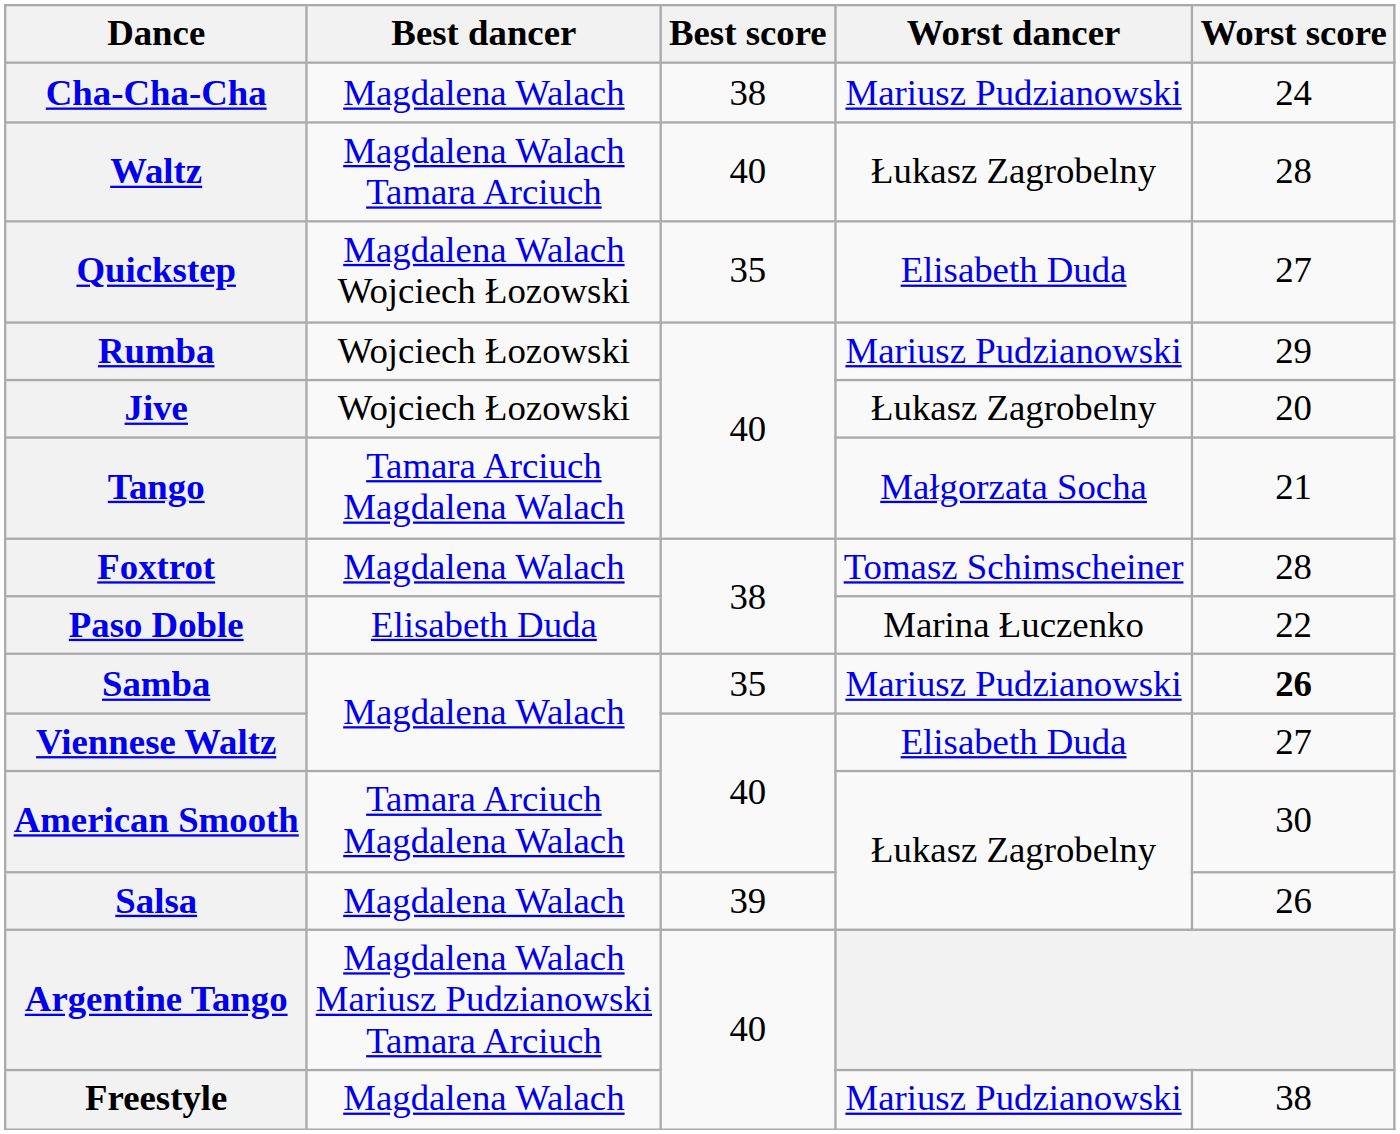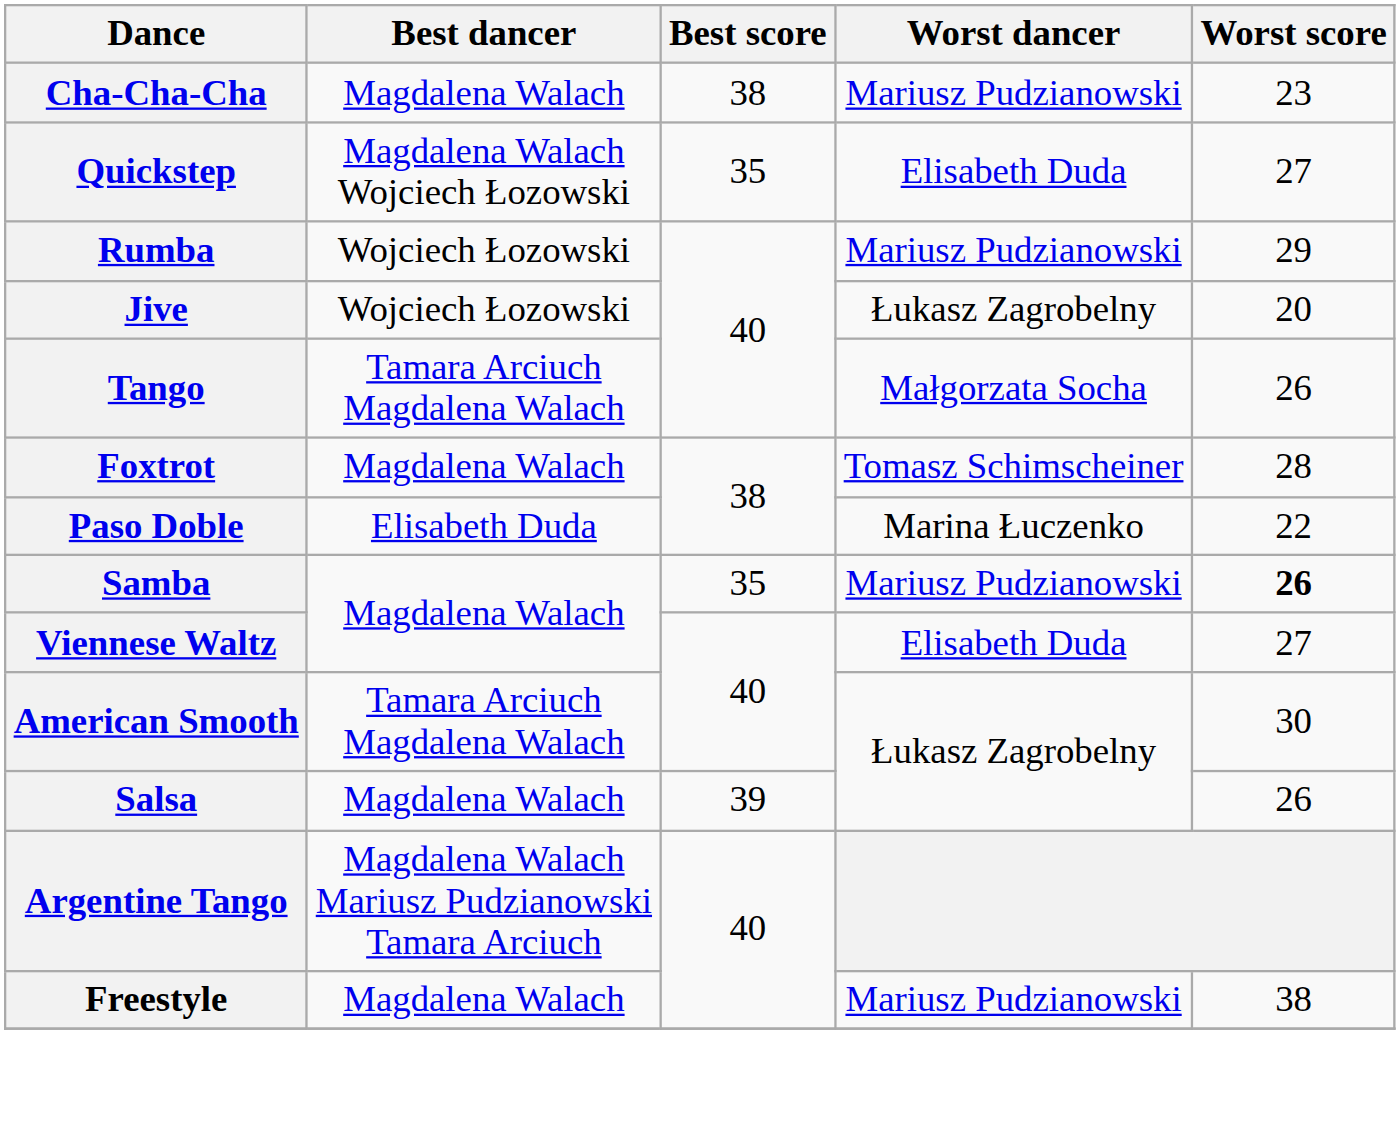 <table class="wikitable sortable" style="text-align:center;">
 <tr>
 <th>Dance</th>
 <th class="sortable">Best dancer</th>
 <th>Best score</th>
 <th class="sortable">Worst dancer</th>
 <th>Worst score</th>
 </tr>
 <tr>
 <th><a href='#'>Cha-Cha-Cha</a></th>
 <td><a href='#'>Magdalena Walach</a></td>
 <td>38</td>
 <td><a href='#'>Mariusz Pudzianowski</a></td>
-<td>24</td>
-</tr>
-<tr>
-<th><a href='#'>Waltz</a></th>
-<td><a href='#'>Magdalena Walach</a><br><a href='#'>Tamara Arciuch</a></td>
-<td>40</td>
-<td>Łukasz Zagrobelny</td>
-<td>28</td>
+<td>23</td>
 </tr>
 <tr>
 <th><a href='#'>Quickstep</a></th>
 <td><a href='#'>Magdalena Walach</a><br>Wojciech Łozowski</td>
 <td>35</td>
 <td><a href='#'>Elisabeth Duda</a></td>
 <td>27</td>
 </tr>
 <tr>
 <th><a href='#'>Rumba</a></th>
 <td>Wojciech Łozowski</td>
 <td rowspan="3">40</td>
 <td><a href='#'>Mariusz Pudzianowski</a></td>
 <td>29</td>
 </tr>
 <tr>
 <th><a href='#'>Jive</a></th>
 <td>Wojciech Łozowski</td>
 <td>Łukasz Zagrobelny</td>
 <td>20</td>
 </tr>
 <tr>
 <th><a href='#'>Tango</a></th>
 <td><a href='#'>Tamara Arciuch</a><br><a href='#'>Magdalena Walach</a></td>
 <td><a href='#'>Małgorzata Socha</a></td>
-<td>21</td>
+<td>26</td>
 </tr>
 <tr>
 <th><a href='#'>Foxtrot</a></th>
 <td><a href='#'>Magdalena Walach</a></td>
 <td rowspan="2">38</td>
 <td><a href='#'>Tomasz Schimscheiner</a></td>
 <td>28</td>
 </tr>
 <tr>
 <th><a href='#'>Paso Doble</a></th>
 <td><a href='#'>Elisabeth Duda</a></td>
 <td>Marina Łuczenko</td>
 <td>22</td>
 </tr>
 <tr>
 <th><a href='#'>Samba</a></th>
 <td rowspan="2"><a href='#'>Magdalena Walach</a></td>
 <td>35</td>
 <td><a href='#'>Mariusz Pudzianowski</a></td>
 <td><strong>26</strong></td>
 </tr>
 <tr>
 <th><a href='#'>Viennese Waltz</a></th>
 <td rowspan="2">40</td>
 <td><a href='#'>Elisabeth Duda</a></td>
 <td>27</td>
 </tr>
 <tr>
 <th><a href='#'>American Smooth</a></th>
 <td><a href='#'>Tamara Arciuch</a><br><a href='#'>Magdalena Walach</a></td>
 <td rowspan="2">Łukasz Zagrobelny</td>
 <td>30</td>
 </tr>
 <tr>
 <th><a href='#'>Salsa</a></th>
 <td><a href='#'>Magdalena Walach</a></td>
 <td>39</td>
 <td>26</td>
 </tr>
 <tr>
 <th><a href='#'>Argentine Tango</a></th>
 <td><a href='#'>Magdalena Walach</a><br><a href='#'>Mariusz Pudzianowski</a><br><a href='#'>Tamara Arciuch</a></td>
 <td rowspan="2">40</td>
 <th colspan="2"></th>
 </tr>
 <tr>
 <th>Freestyle</th>
 <td><a href='#'>Magdalena Walach</a></td>
 <td><a href='#'>Mariusz Pudzianowski</a></td>
 <td>38</td>
 </tr>
 <tr>
 </tr>
 </table>
